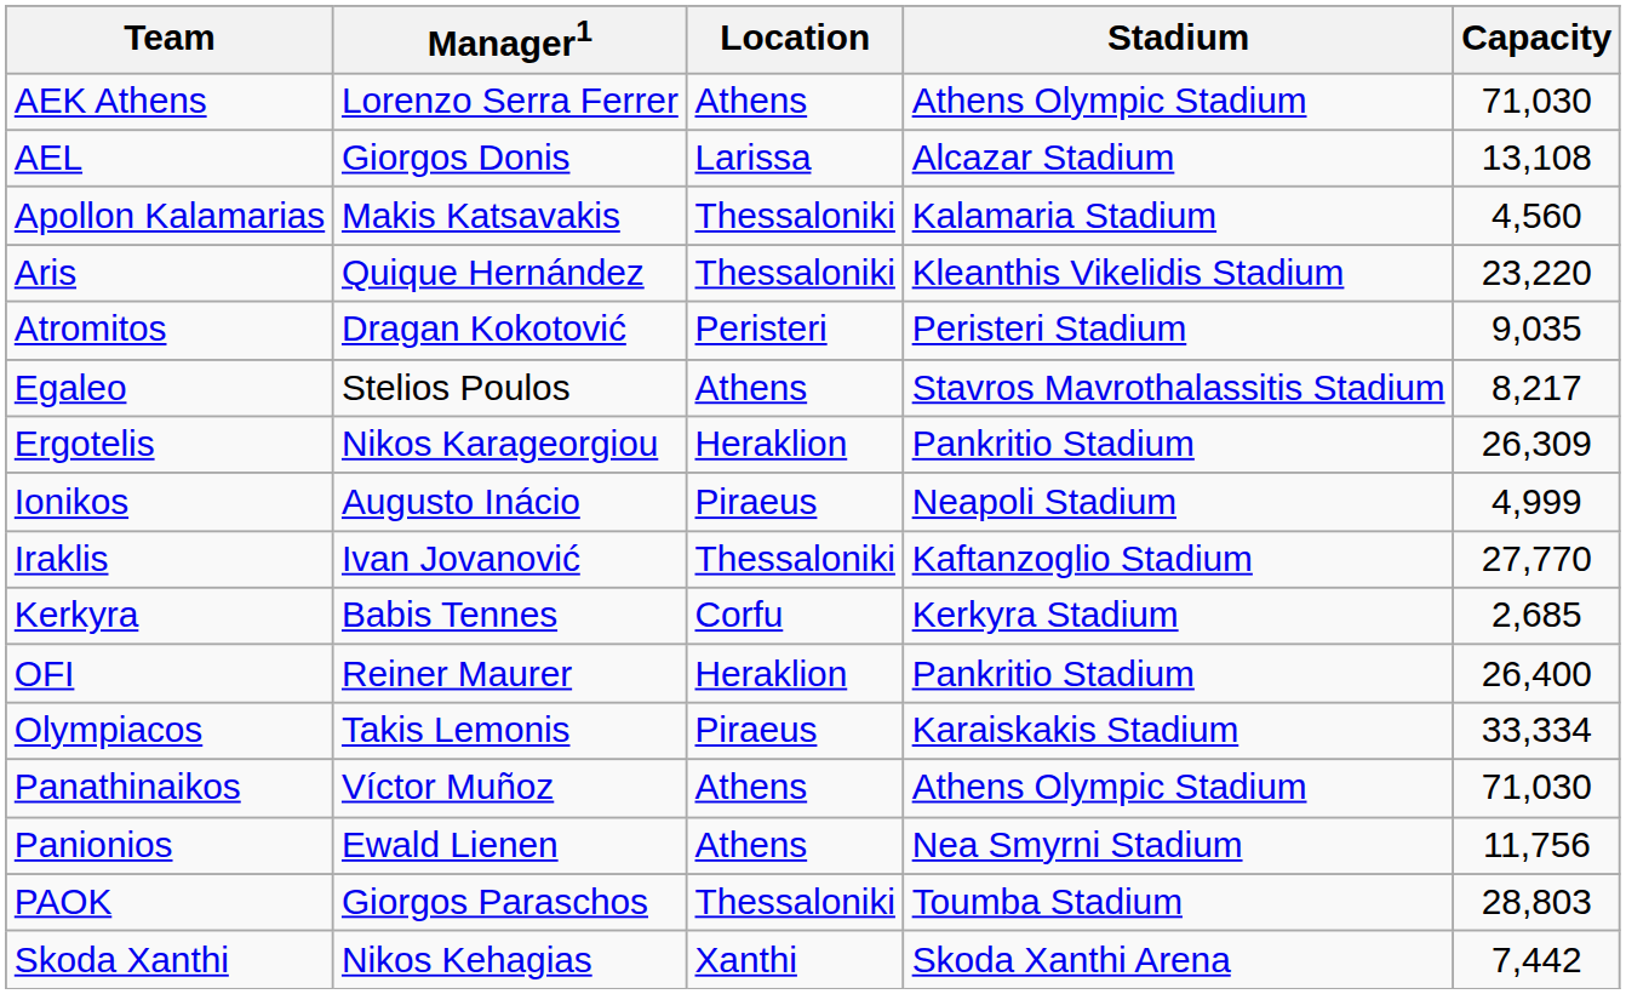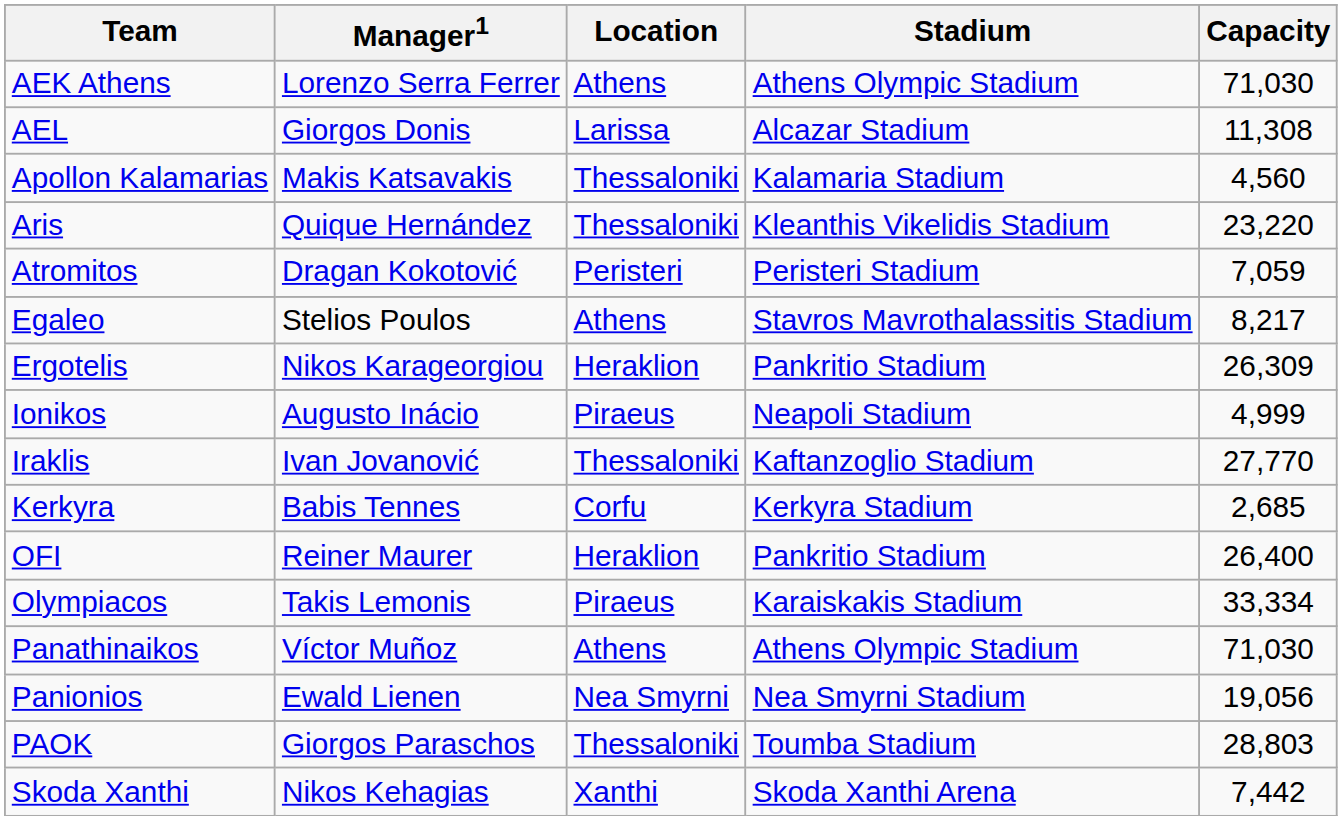 <table class="wikitable sortable" style="text-align: left;">
 <tr>
 <th>Team</th>
 <th>Manager<sup>1</sup></th>
 <th>Location</th>
 <th>Stadium</th>
 <th>Capacity</th>
 </tr>
 <tr>
 <td><a href='#'>AEK Athens</a></td>
 <td> <a href='#'>Lorenzo Serra Ferrer</a></td>
 <td><a href='#'>Athens</a></td>
 <td><a href='#'>Athens Olympic Stadium</a></td>
 <td align="center">71,030</td>
 </tr>
 <tr>
 <td><a href='#'>AEL</a></td>
 <td> <a href='#'>Giorgos Donis</a></td>
 <td><a href='#'>Larissa</a></td>
 <td><a href='#'>Alcazar Stadium</a></td>
-<td align="center">13,108</td>
+<td align="center">11,308</td>
 </tr>
 <tr>
 <td><a href='#'>Apollon Kalamarias</a></td>
 <td> <a href='#'>Makis Katsavakis</a></td>
 <td><a href='#'>Thessaloniki</a></td>
 <td><a href='#'>Kalamaria Stadium</a></td>
 <td align="center">4,560</td>
 </tr>
 <tr>
 <td><a href='#'>Aris</a></td>
 <td> <a href='#'>Quique Hernández</a></td>
 <td><a href='#'>Thessaloniki</a></td>
 <td><a href='#'>Kleanthis Vikelidis Stadium</a></td>
 <td align="center">23,220</td>
 </tr>
 <tr>
 <td><a href='#'>Atromitos</a></td>
 <td> <a href='#'>Dragan Kokotović</a></td>
 <td><a href='#'>Peristeri</a></td>
 <td><a href='#'>Peristeri Stadium</a></td>
-<td align="center">9,035</td>
+<td align="center">7,059</td>
 </tr>
 <tr>
 <td><a href='#'>Egaleo</a></td>
 <td> Stelios Poulos</td>
 <td><a href='#'>Athens</a></td>
 <td><a href='#'>Stavros Mavrothalassitis Stadium</a></td>
 <td align="center">8,217</td>
 </tr>
 <tr>
 <td><a href='#'>Ergotelis</a></td>
 <td> <a href='#'>Nikos Karageorgiou</a></td>
 <td><a href='#'>Heraklion</a></td>
 <td><a href='#'>Pankritio Stadium</a></td>
 <td align="center">26,309</td>
 </tr>
 <tr>
 <td><a href='#'>Ionikos</a></td>
 <td> <a href='#'>Augusto Inácio</a></td>
 <td><a href='#'>Piraeus</a></td>
 <td><a href='#'>Neapoli Stadium</a></td>
 <td align="center">4,999</td>
 </tr>
 <tr>
 <td><a href='#'>Iraklis</a></td>
 <td> <a href='#'>Ivan Jovanović</a></td>
 <td><a href='#'>Thessaloniki</a></td>
 <td><a href='#'>Kaftanzoglio Stadium</a></td>
 <td align="center">27,770</td>
 </tr>
 <tr>
 <td><a href='#'>Kerkyra</a></td>
 <td> <a href='#'>Babis Tennes</a></td>
 <td><a href='#'>Corfu</a></td>
 <td><a href='#'>Kerkyra Stadium</a></td>
 <td align="center">2,685</td>
 </tr>
 <tr>
 <td><a href='#'>OFI</a></td>
 <td> <a href='#'>Reiner Maurer</a></td>
 <td><a href='#'>Heraklion</a></td>
 <td><a href='#'>Pankritio Stadium</a></td>
 <td align="center">26,400</td>
 </tr>
 <tr>
 <td><a href='#'>Olympiacos</a></td>
 <td> <a href='#'>Takis Lemonis</a></td>
 <td><a href='#'>Piraeus</a></td>
 <td><a href='#'>Karaiskakis Stadium</a></td>
 <td align="center">33,334</td>
 </tr>
 <tr>
 <td><a href='#'>Panathinaikos</a></td>
 <td> <a href='#'>Víctor Muñoz</a></td>
 <td><a href='#'>Athens</a></td>
 <td><a href='#'>Athens Olympic Stadium</a></td>
 <td align="center">71,030</td>
 </tr>
 <tr>
 <td><a href='#'>Panionios</a></td>
 <td> <a href='#'>Ewald Lienen</a></td>
-<td><a href='#'>Athens</a></td>
+<td><a href='#'>Nea Smyrni</a></td>
 <td><a href='#'>Nea Smyrni Stadium</a></td>
-<td align="center">11,756</td>
+<td align="center">19,056</td>
 </tr>
 <tr>
 <td><a href='#'>PAOK</a></td>
 <td> <a href='#'>Giorgos Paraschos</a></td>
 <td><a href='#'>Thessaloniki</a></td>
 <td><a href='#'>Toumba Stadium</a></td>
 <td align="center">28,803</td>
 </tr>
 <tr>
 <td><a href='#'>Skoda Xanthi</a></td>
 <td> <a href='#'>Nikos Kehagias</a></td>
 <td><a href='#'>Xanthi</a></td>
 <td><a href='#'>Skoda Xanthi Arena</a></td>
 <td align="center">7,442</td>
 </tr>
 </table>
